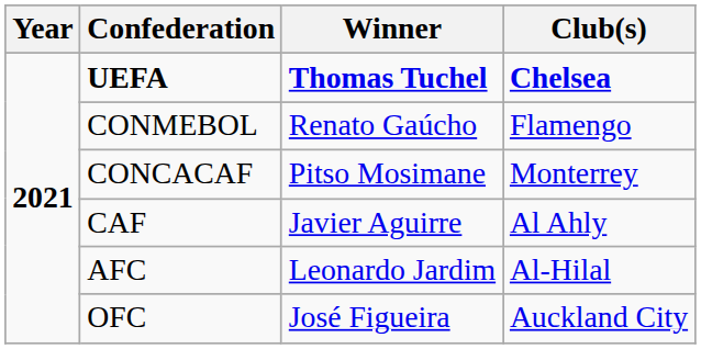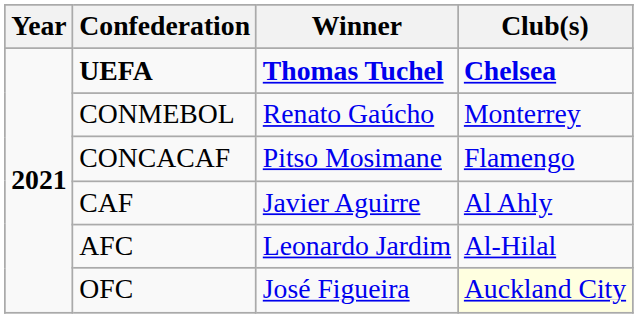 <table class="wikitable">
 <tr>
 <th>Year</th>
 <th>Confederation</th>
 <th>Winner</th>
 <th>Club(s)</th>
 </tr>
 <tr>
 <td rowspan="6"><strong>2021</strong></td>
 <td style="text-align:left;"><strong>UEFA</strong></td>
 <td style="text-align:left;"><strong> <a href='#'>Thomas Tuchel</a></strong></td>
 <td><strong> <a href='#'>Chelsea</a></strong></td>
 </tr>
 <tr>
 <td style="text-align:left;">CONMEBOL</td>
 <td style="text-align:left;"> <a href='#'>Renato Gaúcho</a></td>
-<td> <a href='#'>Flamengo</a></td>
+<td> <a href='#'>Monterrey</a></td>
 </tr>
 <tr>
 <td style="text-align:left;">CONCACAF</td>
 <td style="text-align:left;"> <a href='#'>Pitso Mosimane</a></td>
-<td> <a href='#'>Monterrey</a></td>
+<td> <a href='#'>Flamengo</a></td>
 </tr>
 <tr>
 <td style="text-align:left;">CAF</td>
 <td style="text-align:left;"> <a href='#'>Javier Aguirre</a></td>
 <td><strong></strong> <a href='#'>Al Ahly</a></td>
 </tr>
 <tr>
 <td style="text-align:left;">AFC</td>
 <td style="text-align:left;"><strong></strong> <a href='#'>Leonardo Jardim</a></td>
 <td><strong></strong> <a href='#'>Al-Hilal</a></td>
 </tr>
 <tr>
 <td style="text-align:left;">OFC</td>
 <td style="text-align:left;"><strong></strong> <a href='#'>José Figueira</a></td>
-<td> <a href='#'>Auckland City</a></td>
+<td style="background: lightyellow;"> <a href='#'>Auckland City</a></td>
 </tr>
 </table>
